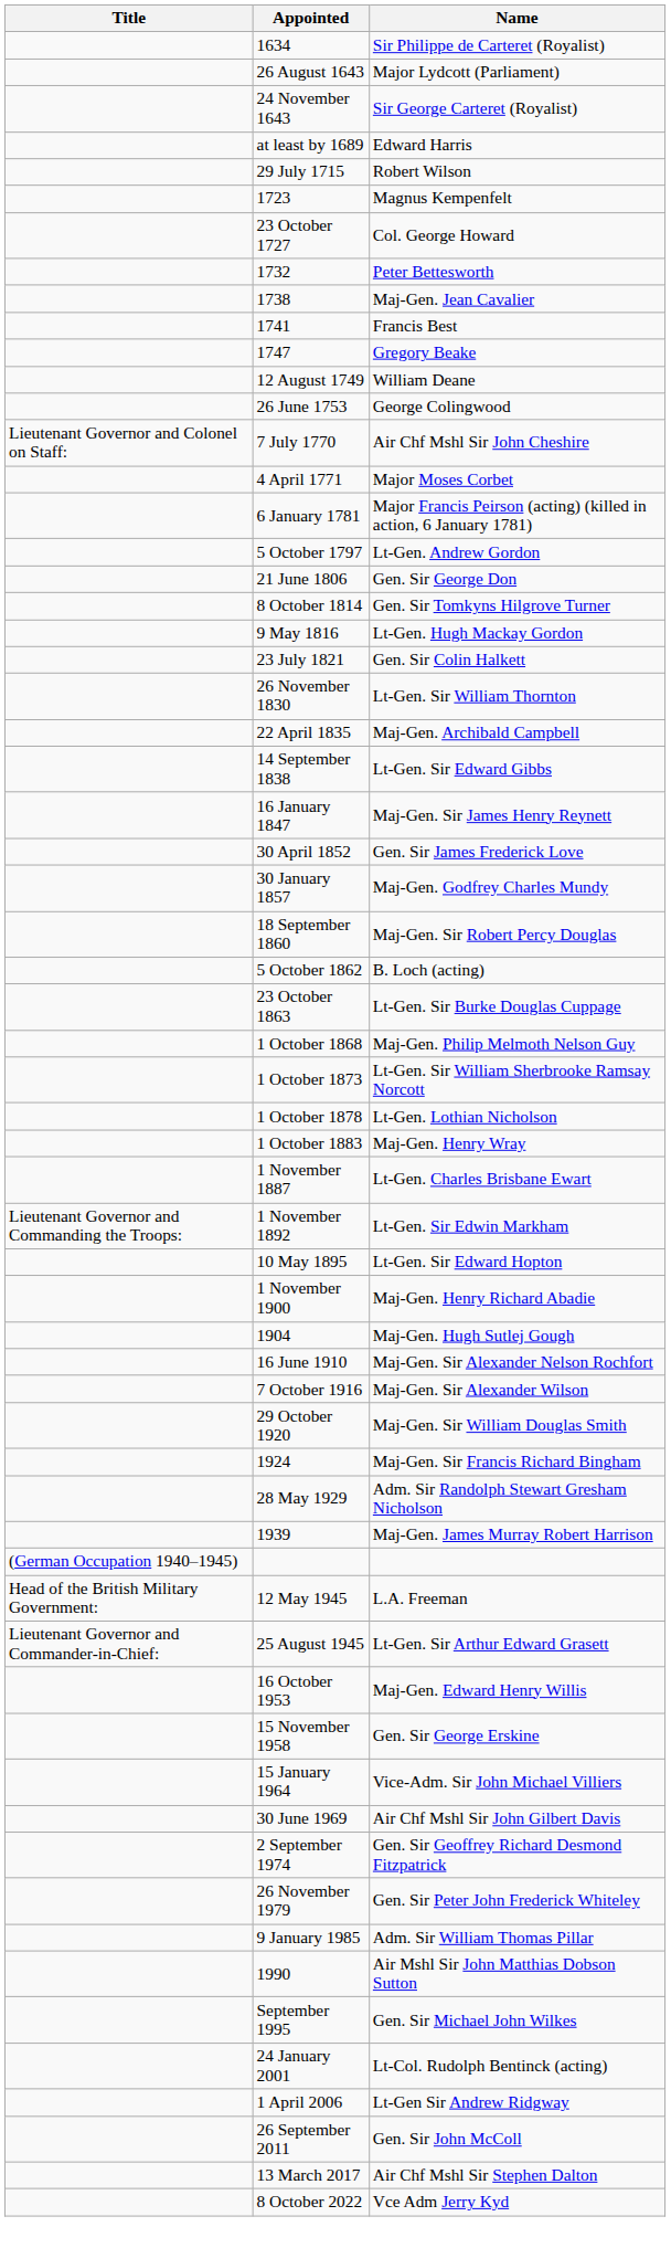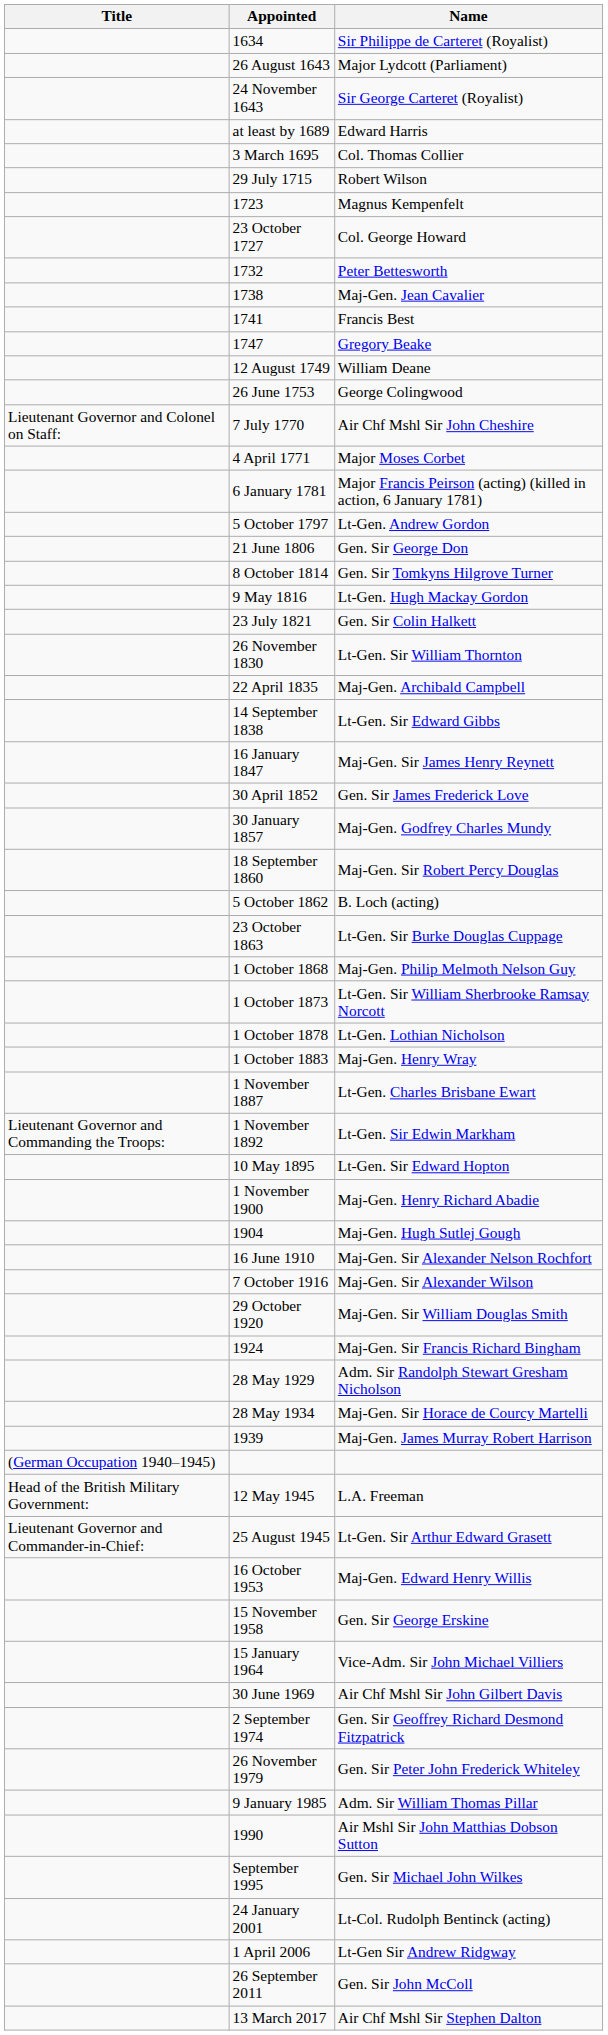 <table class="wikitable" style="margin:auto;">
 <tr>
 <th>Title</th>
 <th>Appointed</th>
 <th>Name</th>
 </tr>
 <tr>
 <td> </td>
 <td>1634</td>
 <td><a href='#'>Sir Philippe de Carteret</a> (Royalist)</td>
 </tr>
 <tr>
 <td> </td>
 <td>26 August 1643</td>
 <td>Major Lydcott (Parliament)</td>
 </tr>
 <tr>
 <td> </td>
 <td>24 November 1643</td>
 <td><a href='#'>Sir George Carteret</a> (Royalist)</td>
 </tr>
 <tr>
 <td></td>
 <td>at least by 1689</td>
 <td>Edward Harris</td>
+</tr>
+<tr>
+<td> </td>
+<td>3 March 1695</td>
+<td>Col. Thomas Collier</td>
 </tr>
 <tr>
 <td> </td>
 <td>29 July 1715</td>
 <td>Robert Wilson</td>
 </tr>
 <tr>
 <td> </td>
 <td>1723</td>
 <td>Magnus Kempenfelt</td>
 </tr>
 <tr>
 <td> </td>
 <td>23 October 1727</td>
 <td>Col. George Howard</td>
 </tr>
 <tr>
 <td> </td>
 <td>1732</td>
 <td><a href='#'>Peter Bettesworth</a></td>
 </tr>
 <tr>
 <td> </td>
 <td>1738</td>
 <td>Maj-Gen. <a href='#'>Jean Cavalier</a></td>
 </tr>
 <tr>
 <td> </td>
 <td>1741</td>
 <td>Francis Best</td>
 </tr>
 <tr>
 <td> </td>
 <td>1747</td>
 <td><a href='#'>Gregory Beake</a></td>
 </tr>
 <tr>
 <td> </td>
 <td>12 August 1749</td>
 <td>William Deane</td>
 </tr>
 <tr>
 <td> </td>
 <td>26 June 1753</td>
 <td>George Colingwood</td>
 </tr>
 <tr>
 <td>Lieutenant Governor and Colonel on Staff:</td>
 <td>7 July 1770</td>
 <td>Air Chf Mshl Sir <a href='#'>John Cheshire</a></td>
 </tr>
 <tr>
 <td> </td>
 <td>4 April 1771</td>
 <td>Major <a href='#'>Moses Corbet</a></td>
 </tr>
 <tr>
 <td> </td>
 <td>6 January 1781</td>
 <td>Major <a href='#'>Francis Peirson</a> (acting) (killed in action, 6 January 1781)</td>
 </tr>
 <tr>
 <td> </td>
 <td>5 October 1797</td>
 <td>Lt-Gen. <a href='#'>Andrew Gordon</a></td>
 </tr>
 <tr>
 <td> </td>
 <td>21 June 1806</td>
 <td>Gen. Sir <a href='#'>George Don</a></td>
 </tr>
 <tr>
 <td> </td>
 <td>8 October 1814</td>
 <td>Gen. Sir <a href='#'>Tomkyns Hilgrove Turner</a></td>
 </tr>
 <tr>
 <td> </td>
 <td>9 May 1816</td>
 <td>Lt-Gen. <a href='#'>Hugh Mackay Gordon</a></td>
 </tr>
 <tr>
 <td> </td>
 <td>23 July 1821</td>
 <td>Gen. Sir <a href='#'>Colin Halkett</a></td>
 </tr>
 <tr>
 <td> </td>
 <td>26 November 1830</td>
 <td>Lt-Gen. Sir <a href='#'>William Thornton</a></td>
 </tr>
 <tr>
 <td> </td>
 <td>22 April 1835</td>
 <td>Maj-Gen. <a href='#'>Archibald Campbell</a></td>
 </tr>
 <tr>
 <td> </td>
 <td>14 September 1838</td>
 <td>Lt-Gen. Sir <a href='#'>Edward Gibbs</a></td>
 </tr>
 <tr>
 <td> </td>
 <td>16 January 1847</td>
 <td>Maj-Gen. Sir <a href='#'>James Henry Reynett</a></td>
 </tr>
 <tr>
 <td> </td>
 <td>30 April 1852</td>
 <td>Gen. Sir <a href='#'>James Frederick Love</a></td>
 </tr>
 <tr>
 <td> </td>
 <td>30 January 1857</td>
 <td>Maj-Gen. <a href='#'>Godfrey Charles Mundy</a></td>
 </tr>
 <tr>
 <td> </td>
 <td>18 September 1860</td>
 <td>Maj-Gen. Sir <a href='#'>Robert Percy Douglas</a></td>
 </tr>
 <tr>
 <td> </td>
 <td>5 October 1862</td>
 <td>B. Loch (acting)</td>
 </tr>
 <tr>
 <td> </td>
 <td>23 October 1863</td>
 <td>Lt-Gen. Sir <a href='#'>Burke Douglas Cuppage</a></td>
 </tr>
 <tr>
 <td> </td>
 <td>1 October 1868</td>
 <td>Maj-Gen. <a href='#'>Philip Melmoth Nelson Guy</a></td>
 </tr>
 <tr>
 <td> </td>
 <td>1 October 1873</td>
 <td>Lt-Gen. Sir <a href='#'>William Sherbrooke Ramsay Norcott</a></td>
 </tr>
 <tr>
 <td> </td>
 <td>1 October 1878</td>
 <td>Lt-Gen. <a href='#'>Lothian Nicholson</a></td>
 </tr>
 <tr>
 <td> </td>
 <td>1 October 1883</td>
 <td>Maj-Gen. <a href='#'>Henry Wray</a></td>
 </tr>
 <tr>
 <td> </td>
 <td>1 November 1887</td>
 <td>Lt-Gen. <a href='#'>Charles Brisbane Ewart</a></td>
 </tr>
 <tr>
 <td>Lieutenant Governor and Commanding the Troops:</td>
 <td>1 November 1892</td>
 <td>Lt-Gen. <a href='#'>Sir Edwin Markham</a></td>
 </tr>
 <tr>
 <td> </td>
 <td>10 May 1895</td>
 <td>Lt-Gen. Sir <a href='#'>Edward Hopton</a></td>
 </tr>
 <tr>
 <td> </td>
 <td>1 November 1900</td>
 <td>Maj-Gen. <a href='#'>Henry Richard Abadie</a></td>
 </tr>
 <tr>
 <td> </td>
 <td>1904</td>
 <td>Maj-Gen. <a href='#'>Hugh Sutlej Gough</a></td>
 </tr>
 <tr>
 <td> </td>
 <td>16 June 1910</td>
 <td>Maj-Gen. Sir <a href='#'>Alexander Nelson Rochfort</a></td>
 </tr>
 <tr>
 <td> </td>
 <td>7 October 1916</td>
 <td>Maj-Gen. Sir <a href='#'>Alexander Wilson</a></td>
 </tr>
 <tr>
 <td> </td>
 <td>29 October 1920</td>
 <td>Maj-Gen. Sir <a href='#'>William Douglas Smith</a></td>
 </tr>
 <tr>
 <td> </td>
 <td>1924</td>
 <td>Maj-Gen. Sir <a href='#'>Francis Richard Bingham</a></td>
 </tr>
 <tr>
 <td> </td>
 <td>28 May 1929</td>
 <td>Adm. Sir <a href='#'>Randolph Stewart Gresham Nicholson</a></td>
 </tr>
 <tr>
 <td> </td>
+<td>28 May 1934</td>
+<td>Maj-Gen. Sir <a href='#'>Horace de Courcy Martelli</a></td>
+</tr>
+<tr>
+<td> </td>
 <td>1939</td>
 <td>Maj-Gen. <a href='#'>James Murray Robert Harrison</a></td>
 </tr>
 <tr>
 <td>(<a href='#'>German Occupation</a> 1940–1945)</td>
 <td> </td>
 <td> </td>
 </tr>
 <tr>
 <td>Head of the British Military Government:</td>
 <td>12 May 1945</td>
 <td>L.A. Freeman</td>
 </tr>
 <tr>
 <td>Lieutenant Governor and Commander-in-Chief:</td>
 <td>25 August 1945</td>
 <td>Lt-Gen. Sir <a href='#'>Arthur Edward Grasett</a></td>
 </tr>
 <tr>
 <td> </td>
 <td>16 October 1953</td>
 <td>Maj-Gen. <a href='#'>Edward Henry Willis</a></td>
 </tr>
 <tr>
 <td> </td>
 <td>15 November 1958</td>
 <td>Gen. Sir <a href='#'>George Erskine</a></td>
 </tr>
 <tr>
 <td> </td>
 <td>15 January 1964</td>
 <td>Vice-Adm. Sir <a href='#'>John Michael Villiers</a></td>
 </tr>
 <tr>
 <td> </td>
 <td>30 June 1969</td>
 <td>Air Chf Mshl Sir <a href='#'>John Gilbert Davis</a></td>
 </tr>
 <tr>
 <td> </td>
 <td>2 September 1974</td>
 <td>Gen. Sir <a href='#'>Geoffrey Richard Desmond Fitzpatrick</a></td>
 </tr>
 <tr>
 <td> </td>
 <td>26 November 1979</td>
 <td>Gen. Sir <a href='#'>Peter John Frederick Whiteley</a></td>
 </tr>
 <tr>
 <td> </td>
 <td>9 January 1985</td>
 <td>Adm. Sir <a href='#'>William Thomas Pillar</a></td>
 </tr>
 <tr>
 <td> </td>
 <td>1990</td>
 <td>Air Mshl Sir <a href='#'>John Matthias Dobson Sutton</a></td>
 </tr>
 <tr>
 <td> </td>
 <td>September 1995</td>
 <td>Gen. Sir <a href='#'>Michael John Wilkes</a></td>
 </tr>
 <tr>
 <td> </td>
 <td>24 January 2001</td>
 <td>Lt-Col. Rudolph Bentinck (acting)</td>
 </tr>
 <tr>
 <td> </td>
 <td>1 April 2006</td>
 <td>Lt-Gen Sir <a href='#'>Andrew Ridgway</a></td>
 </tr>
 <tr>
 <td> </td>
 <td>26 September 2011</td>
 <td>Gen. Sir <a href='#'>John McColl</a></td>
 </tr>
 <tr>
 <td> </td>
 <td>13 March 2017</td>
 <td>Air Chf Mshl Sir <a href='#'>Stephen Dalton</a></td>
 </tr>
-<tr>
-<td> </td>
-<td>8 October 2022</td>
-<td>Vce Adm <a href='#'>Jerry Kyd</a></td>
-</tr>
 </table>
